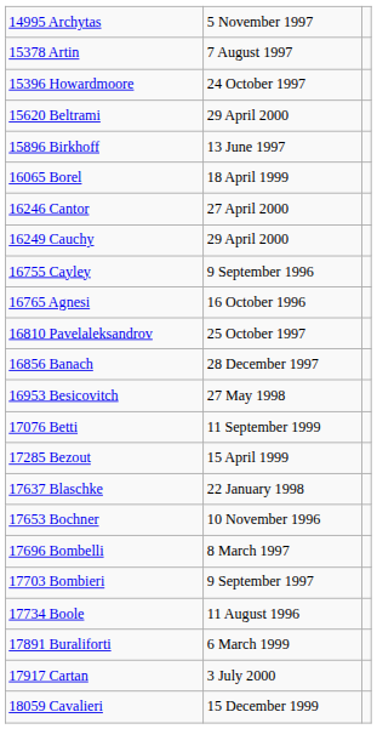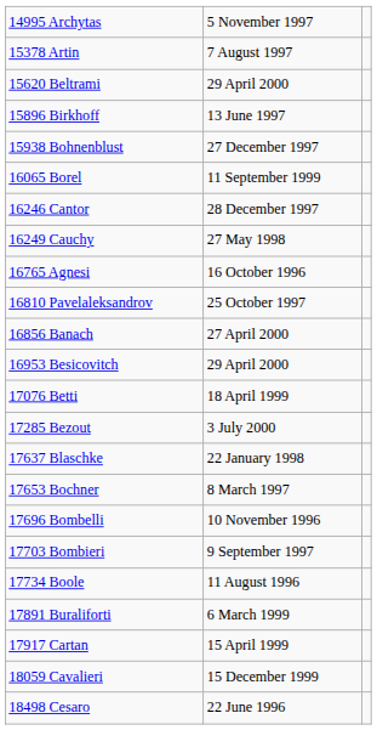 <table class="wikitable" style="font-size: 89%; float: left; width: 25em; margin-right: 1em; line-height: 1.65em">
 <tr>
 <td><a href='#'>14995 Archytas</a></td>
 <td>5 November 1997</td>
 <td></td>
 </tr>
 <tr>
 <td><a href='#'>15378 Artin</a></td>
 <td>7 August 1997</td>
-<td></td>
-</tr>
-<tr>
-<td><a href='#'>15396 Howardmoore</a></td>
-<td>24 October 1997</td>
 <td></td>
 </tr>
 <tr>
 <td><a href='#'>15620 Beltrami</a></td>
 <td>29 April 2000</td>
 <td></td>
 </tr>
 <tr>
 <td><a href='#'>15896 Birkhoff</a></td>
 <td>13 June 1997</td>
 <td></td>
 </tr>
 <tr>
+<td><a href='#'>15938 Bohnenblust</a></td>
+<td>27 December 1997</td>
+<td></td>
+</tr>
+<tr>
 <td><a href='#'>16065 Borel</a></td>
-<td>18 April 1999</td>
+<td>11 September 1999</td>
 <td></td>
 </tr>
 <tr>
 <td><a href='#'>16246 Cantor</a></td>
-<td>27 April 2000</td>
+<td>28 December 1997</td>
 <td></td>
 </tr>
 <tr>
 <td><a href='#'>16249 Cauchy</a></td>
-<td>29 April 2000</td>
-<td></td>
-</tr>
-<tr>
-<td><a href='#'>16755 Cayley</a></td>
-<td>9 September 1996</td>
+<td>27 May 1998</td>
 <td></td>
 </tr>
 <tr>
 <td><a href='#'>16765 Agnesi</a></td>
 <td>16 October 1996</td>
 <td></td>
 </tr>
 <tr>
 <td><a href='#'>16810 Pavelaleksandrov</a></td>
 <td>25 October 1997</td>
 <td></td>
 </tr>
 <tr>
 <td><a href='#'>16856 Banach</a></td>
-<td>28 December 1997</td>
+<td>27 April 2000</td>
 <td></td>
 </tr>
 <tr>
 <td><a href='#'>16953 Besicovitch</a></td>
-<td>27 May 1998</td>
+<td>29 April 2000</td>
 <td></td>
 </tr>
 <tr>
 <td><a href='#'>17076 Betti</a></td>
-<td>11 September 1999</td>
+<td>18 April 1999</td>
 <td></td>
 </tr>
 <tr>
 <td><a href='#'>17285 Bezout</a></td>
-<td>15 April 1999</td>
+<td>3 July 2000</td>
 <td></td>
 </tr>
 <tr>
 <td><a href='#'>17637 Blaschke</a></td>
 <td>22 January 1998</td>
 <td></td>
 </tr>
 <tr>
 <td><a href='#'>17653 Bochner</a></td>
-<td>10 November 1996</td>
+<td>8 March 1997</td>
 <td></td>
 </tr>
 <tr>
 <td><a href='#'>17696 Bombelli</a></td>
-<td>8 March 1997</td>
+<td>10 November 1996</td>
 <td></td>
 </tr>
 <tr>
 <td><a href='#'>17703 Bombieri</a></td>
 <td>9 September 1997</td>
 <td></td>
 </tr>
 <tr>
 <td><a href='#'>17734 Boole</a></td>
 <td>11 August 1996</td>
 <td></td>
 </tr>
 <tr>
 <td><a href='#'>17891 Buraliforti</a></td>
 <td>6 March 1999</td>
 <td></td>
 </tr>
 <tr>
 <td><a href='#'>17917 Cartan</a></td>
-<td>3 July 2000</td>
+<td>15 April 1999</td>
 <td></td>
 </tr>
 <tr>
 <td><a href='#'>18059 Cavalieri</a></td>
 <td>15 December 1999</td>
 <td></td>
 </tr>
+<tr>
+<td><a href='#'>18498 Cesaro</a></td>
+<td>22 June 1996</td>
+<td></td>
+</tr>
 </table>
